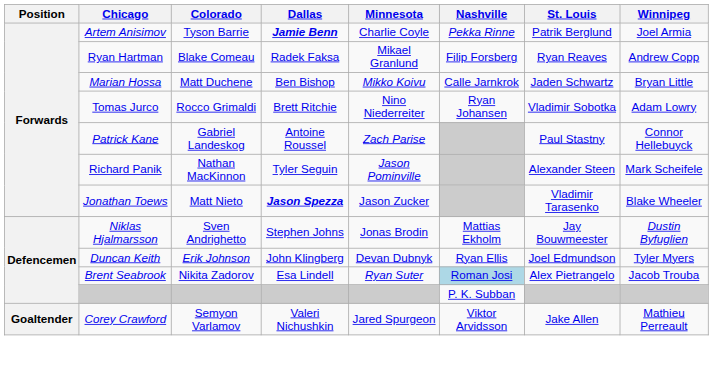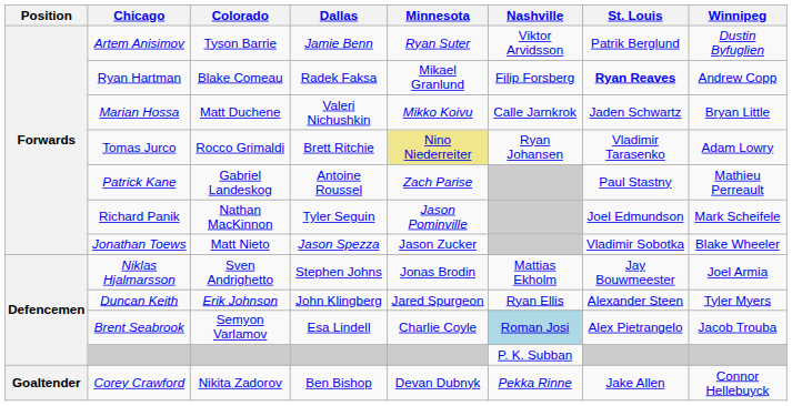 <table class="wikitable" style="font-size:90%;text-align:center;">
 <tr>
 <th scope=col>Position</th>
 <th scope=col width="140"><a href='#'>Chicago</a></th>
 <th scope=col width="140"><a href='#'>Colorado</a></th>
 <th scope=col width="140"><a href='#'>Dallas</a></th>
 <th scope=col width="140"><a href='#'>Minnesota</a></th>
 <th scope=col width="140"><a href='#'>Nashville</a></th>
 <th scope=col width="140"><a href='#'>St. Louis</a></th>
 <th scope=col width="140"><a href='#'>Winnipeg</a></th>
 </tr>
 <tr>
 <th scope="row" rowspan="7">Forwards</th>
 <td><em><a href='#'>Artem Anisimov</a></em></td>
 <td><a href='#'>Tyson Barrie</a></td>
-<td><strong><em><a href='#'>Jamie Benn</a></em></strong></td>
-<td><a href='#'>Charlie Coyle</a></td>
-<td><em><a href='#'>Pekka Rinne</a></em></td>
+<td><em><a href='#'>Jamie Benn</a></em></td>
+<td><em><a href='#'>Ryan Suter</a></em></td>
+<td><a href='#'>Viktor Arvidsson</a></td>
 <td><a href='#'>Patrik Berglund</a></td>
-<td><a href='#'>Joel Armia</a></td>
+<td><em><a href='#'>Dustin Byfuglien</a></em></td>
 </tr>
 <tr>
 <td><a href='#'>Ryan Hartman</a></td>
 <td><a href='#'>Blake Comeau</a></td>
 <td><a href='#'>Radek Faksa</a></td>
 <td><a href='#'>Mikael Granlund</a></td>
 <td><a href='#'>Filip Forsberg</a></td>
-<td><a href='#'>Ryan Reaves</a></td>
+<td><strong><a href='#'>Ryan Reaves</a></strong></td>
 <td><a href='#'>Andrew Copp</a></td>
 </tr>
 <tr>
 <td><em><a href='#'>Marian Hossa</a></em></td>
 <td><a href='#'>Matt Duchene</a></td>
-<td><a href='#'>Ben Bishop</a></td>
+<td><a href='#'>Valeri Nichushkin</a></td>
 <td><em><a href='#'>Mikko Koivu</a></em></td>
 <td><a href='#'>Calle Jarnkrok</a></td>
 <td><a href='#'>Jaden Schwartz</a></td>
 <td><a href='#'>Bryan Little</a></td>
 </tr>
 <tr>
 <td><a href='#'>Tomas Jurco</a></td>
 <td><a href='#'>Rocco Grimaldi</a></td>
 <td><a href='#'>Brett Ritchie</a></td>
-<td><a href='#'>Nino Niederreiter</a></td>
+<td style="background: khaki;"><a href='#'>Nino Niederreiter</a></td>
 <td><a href='#'>Ryan Johansen</a></td>
-<td><a href='#'>Vladimir Sobotka</a></td>
+<td><a href='#'>Vladimir Tarasenko</a></td>
 <td><a href='#'>Adam Lowry</a></td>
 </tr>
 <tr>
 <td><em><a href='#'>Patrick Kane</a></em></td>
 <td><a href='#'>Gabriel Landeskog</a></td>
 <td><a href='#'>Antoine Roussel</a></td>
 <td><em><a href='#'>Zach Parise</a></em></td>
 <td style="background-color:#CCCCCC"></td>
 <td><a href='#'>Paul Stastny</a></td>
-<td><a href='#'>Connor Hellebuyck</a></td>
+<td><a href='#'>Mathieu Perreault</a></td>
 </tr>
 <tr>
 <td><a href='#'>Richard Panik</a></td>
 <td><a href='#'>Nathan MacKinnon</a></td>
 <td><a href='#'>Tyler Seguin</a></td>
 <td><em><a href='#'>Jason Pominville</a></em></td>
 <td style="background-color:#CCCCCC"></td>
-<td><a href='#'>Alexander Steen</a></td>
+<td><a href='#'>Joel Edmundson</a></td>
 <td><a href='#'>Mark Scheifele</a></td>
 </tr>
 <tr>
 <td><em><a href='#'>Jonathan Toews</a></em></td>
 <td><a href='#'>Matt Nieto</a></td>
-<td><strong><em><a href='#'>Jason Spezza</a></em></strong></td>
+<td><em><a href='#'>Jason Spezza</a></em></td>
 <td><a href='#'>Jason Zucker</a></td>
 <td style="background-color:#CCCCCC"></td>
-<td><a href='#'>Vladimir Tarasenko</a></td>
+<td><a href='#'>Vladimir Sobotka</a></td>
 <td><a href='#'>Blake Wheeler</a></td>
 </tr>
 <tr>
 <th scope="row" rowspan="4">Defencemen</th>
 <td><em><a href='#'>Niklas Hjalmarsson</a></em></td>
 <td><a href='#'>Sven Andrighetto</a></td>
 <td><a href='#'>Stephen Johns</a></td>
 <td><a href='#'>Jonas Brodin</a></td>
 <td><a href='#'>Mattias Ekholm</a></td>
 <td><a href='#'>Jay Bouwmeester</a></td>
-<td><em><a href='#'>Dustin Byfuglien</a></em></td>
+<td><a href='#'>Joel Armia</a></td>
 </tr>
 <tr>
 <td><em><a href='#'>Duncan Keith</a></em></td>
 <td><em><a href='#'>Erik Johnson</a></em></td>
 <td><a href='#'>John Klingberg</a></td>
-<td><a href='#'>Devan Dubnyk</a></td>
+<td><a href='#'>Jared Spurgeon</a></td>
 <td><a href='#'>Ryan Ellis</a></td>
-<td><a href='#'>Joel Edmundson</a></td>
+<td><a href='#'>Alexander Steen</a></td>
 <td><a href='#'>Tyler Myers</a></td>
 </tr>
 <tr>
 <td><em><a href='#'>Brent Seabrook</a></em></td>
-<td><a href='#'>Nikita Zadorov</a></td>
+<td><a href='#'>Semyon Varlamov</a></td>
 <td><a href='#'>Esa Lindell</a></td>
-<td><em><a href='#'>Ryan Suter</a></em></td>
+<td><a href='#'>Charlie Coyle</a></td>
 <td style="background: lightblue;"><a href='#'>Roman Josi</a></td>
 <td><a href='#'>Alex Pietrangelo</a></td>
 <td><a href='#'>Jacob Trouba</a></td>
 </tr>
 <tr>
 <td style="background-color:#CCCCCC"></td>
 <td style="background-color:#CCCCCC"></td>
 <td style="background-color:#CCCCCC"></td>
 <td style="background-color:#CCCCCC"></td>
 <td><a href='#'>P. K. Subban</a></td>
 <td style="background-color:#CCCCCC"></td>
 <td style="background-color:#CCCCCC"></td>
 </tr>
 <tr>
 <th scope="row">Goaltender</th>
 <td><em><a href='#'>Corey Crawford</a></em></td>
-<td><a href='#'>Semyon Varlamov</a></td>
-<td><a href='#'>Valeri Nichushkin</a></td>
-<td><a href='#'>Jared Spurgeon</a></td>
-<td><a href='#'>Viktor Arvidsson</a></td>
+<td><a href='#'>Nikita Zadorov</a></td>
+<td><a href='#'>Ben Bishop</a></td>
+<td><a href='#'>Devan Dubnyk</a></td>
+<td><em><a href='#'>Pekka Rinne</a></em></td>
 <td><a href='#'>Jake Allen</a></td>
-<td><a href='#'>Mathieu Perreault</a></td>
+<td><a href='#'>Connor Hellebuyck</a></td>
 </tr>
 </table>
